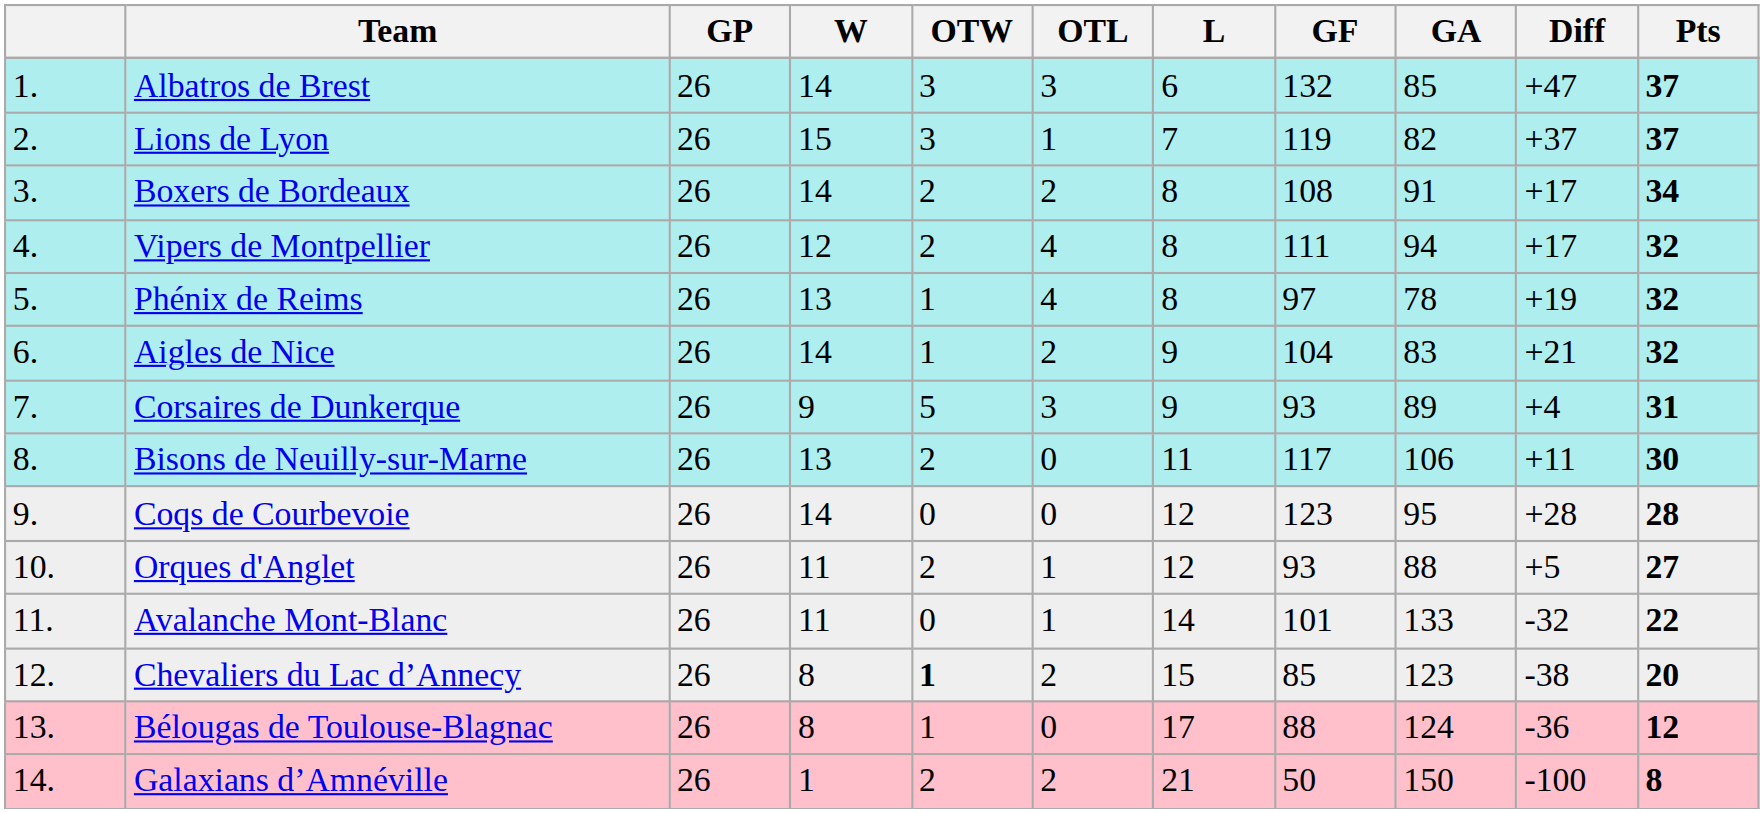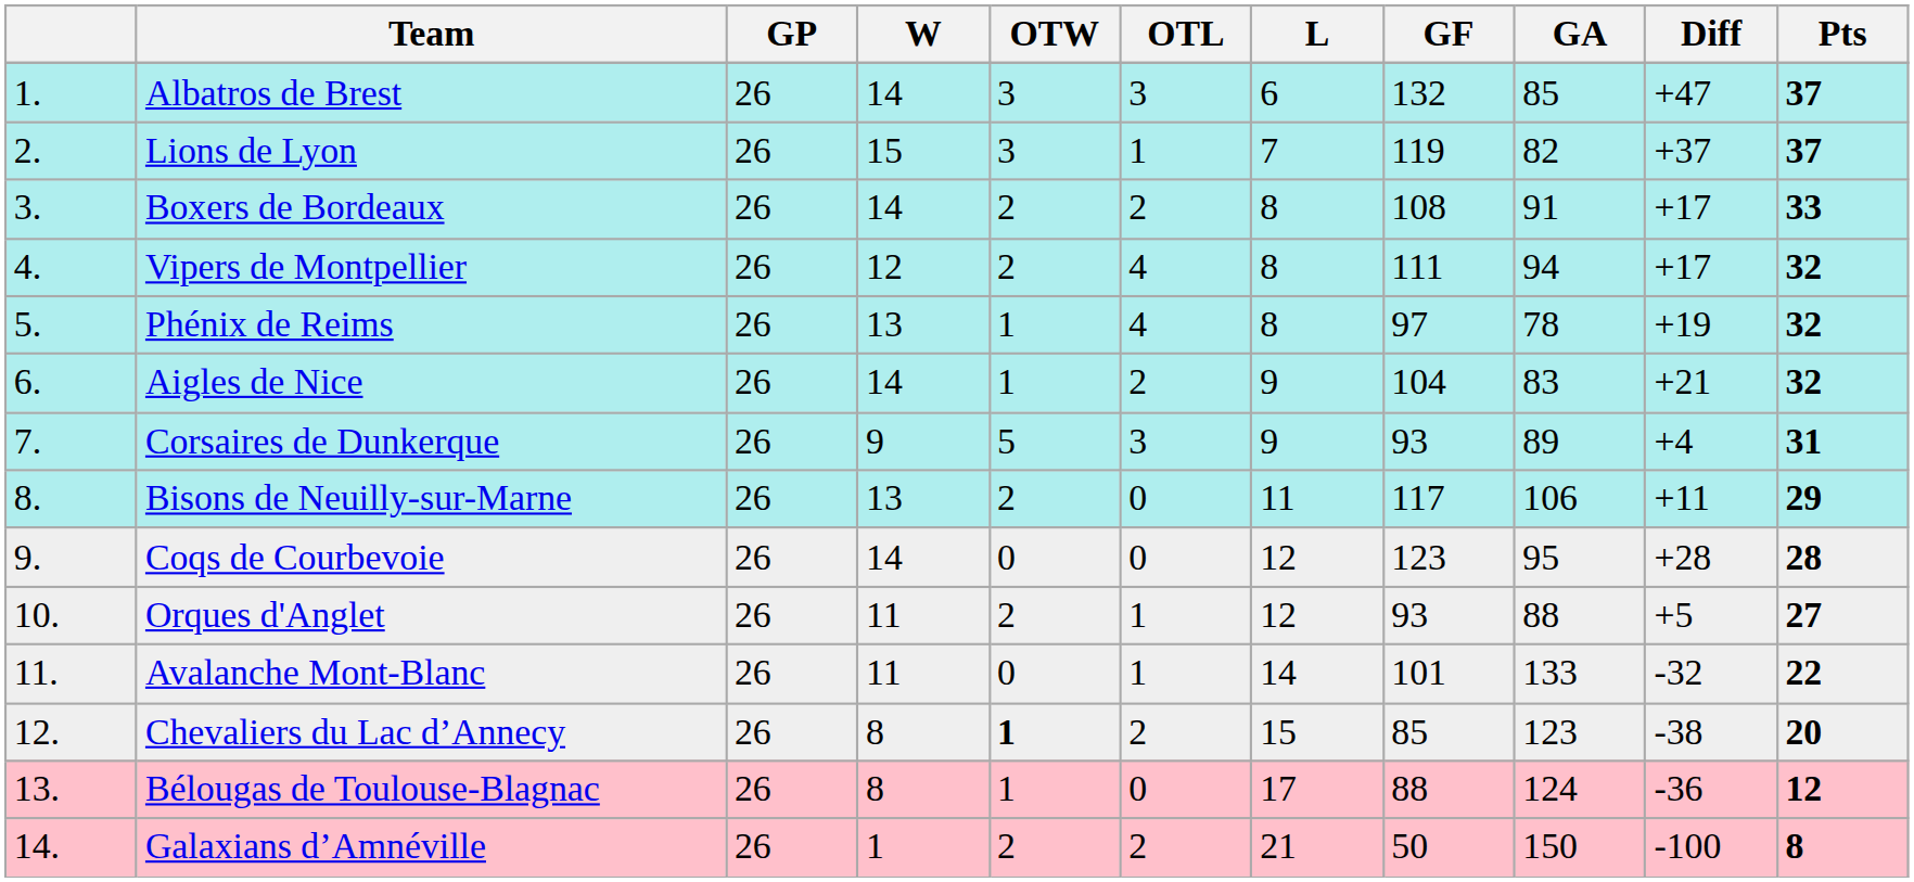 <table class="wikitable">
 <tr>
 <th width="50"></th>
 <th width="250">Team</th>
 <th width="50">GP</th>
 <th width="50">W</th>
 <th width="50">OTW</th>
 <th width="50">OTL</th>
 <th width="50">L</th>
 <th width="50">GF</th>
 <th width="50">GA</th>
 <th width="50">Diff</th>
 <th width="50"><strong>Pts</strong></th>
 </tr>
 <tr ---->
 </tr>
 <tr bgcolor="#AFEEEE">
 <td>1.</td>
 <td align="left"><a href='#'>Albatros de Brest</a></td>
 <td>26</td>
 <td>14</td>
 <td>3</td>
 <td>3</td>
 <td>6</td>
 <td>132</td>
 <td>85</td>
 <td>+47</td>
 <td><strong>37</strong></td>
 </tr>
 <tr bgcolor="#AFEEEE">
 <td>2.</td>
 <td align="left"><a href='#'>Lions de Lyon</a></td>
 <td>26</td>
 <td>15</td>
 <td>3</td>
 <td>1</td>
 <td>7</td>
 <td>119</td>
 <td>82</td>
 <td>+37</td>
 <td><strong>37</strong></td>
 </tr>
 <tr bgcolor="#AFEEEE">
 <td>3.</td>
 <td align="left"><a href='#'>Boxers de Bordeaux</a></td>
 <td>26</td>
 <td>14</td>
 <td>2</td>
 <td>2</td>
 <td>8</td>
 <td>108</td>
 <td>91</td>
 <td>+17</td>
-<td><strong>34</strong></td>
+<td><strong>33</strong></td>
 </tr>
 <tr bgcolor="#AFEEEE">
 <td>4.</td>
 <td align="left"><a href='#'>Vipers de Montpellier</a></td>
 <td>26</td>
 <td>12</td>
 <td>2</td>
 <td>4</td>
 <td>8</td>
 <td>111</td>
 <td>94</td>
 <td>+17</td>
 <td><strong>32</strong></td>
 </tr>
 <tr bgcolor="#AFEEEE">
 <td>5.</td>
 <td align="left"><a href='#'>Phénix de Reims</a></td>
 <td>26</td>
 <td>13</td>
 <td>1</td>
 <td>4</td>
 <td>8</td>
 <td>97</td>
 <td>78</td>
 <td>+19</td>
 <td><strong>32</strong></td>
 </tr>
 <tr bgcolor="#AFEEEE">
 <td>6.</td>
 <td align="left"><a href='#'>Aigles de Nice</a></td>
 <td>26</td>
 <td>14</td>
 <td>1</td>
 <td>2</td>
 <td>9</td>
 <td>104</td>
 <td>83</td>
 <td>+21</td>
 <td><strong>32</strong></td>
 </tr>
 <tr bgcolor="#AFEEEE">
 <td>7.</td>
 <td align="left"><a href='#'>Corsaires de Dunkerque</a></td>
 <td>26</td>
 <td>9</td>
 <td>5</td>
 <td>3</td>
 <td>9</td>
 <td>93</td>
 <td>89</td>
 <td>+4</td>
 <td><strong>31</strong></td>
 </tr>
 <tr bgcolor="#AFEEEE">
 <td>8.</td>
 <td align="left"><a href='#'>Bisons de Neuilly-sur-Marne</a></td>
 <td>26</td>
 <td>13</td>
 <td>2</td>
 <td>0</td>
 <td>11</td>
 <td>117</td>
 <td>106</td>
 <td>+11</td>
-<td><strong>30</strong></td>
+<td><strong>29</strong></td>
 </tr>
 <tr bgcolor="#EFEFEF">
 <td>9.</td>
 <td align="left"><a href='#'>Coqs de Courbevoie</a></td>
 <td>26</td>
 <td>14</td>
 <td>0</td>
 <td>0</td>
 <td>12</td>
 <td>123</td>
 <td>95</td>
 <td>+28</td>
 <td><strong>28</strong></td>
 </tr>
 <tr bgcolor="#EFEFEF">
 <td>10.</td>
 <td align="left"><a href='#'>Orques d'Anglet</a></td>
 <td>26</td>
 <td>11</td>
 <td>2</td>
 <td>1</td>
 <td>12</td>
 <td>93</td>
 <td>88</td>
 <td>+5</td>
 <td><strong>27</strong></td>
 </tr>
 <tr bgcolor="#EFEFEF">
 <td>11.</td>
 <td align="left"><a href='#'>Avalanche Mont-Blanc</a></td>
 <td>26</td>
 <td>11</td>
 <td>0</td>
 <td>1</td>
 <td>14</td>
 <td>101</td>
 <td>133</td>
 <td>-32</td>
 <td><strong>22</strong></td>
 </tr>
 <tr bgcolor="#EFEFEF">
 <td>12.</td>
 <td align="left"><a href='#'>Chevaliers du Lac d’Annecy</a></td>
 <td>26</td>
 <td>8</td>
 <td><strong>1</strong></td>
 <td>2</td>
 <td>15</td>
 <td>85</td>
 <td>123</td>
 <td>-38</td>
 <td><strong>20</strong></td>
 </tr>
 <tr bgcolor="#FFC0CB">
 <td>13.</td>
 <td align="left"><a href='#'>Bélougas de Toulouse-Blagnac</a></td>
 <td>26</td>
 <td>8</td>
 <td>1</td>
 <td>0</td>
 <td>17</td>
 <td>88</td>
 <td>124</td>
 <td>-36</td>
 <td><strong>12</strong></td>
 </tr>
 <tr bgcolor="#FFC0CB">
 <td>14.</td>
 <td align="left"><a href='#'>Galaxians d’Amnéville</a></td>
 <td>26</td>
 <td>1</td>
 <td>2</td>
 <td>2</td>
 <td>21</td>
 <td>50</td>
 <td>150</td>
 <td>-100</td>
 <td><strong>8</strong></td>
 </tr>
 </table>
